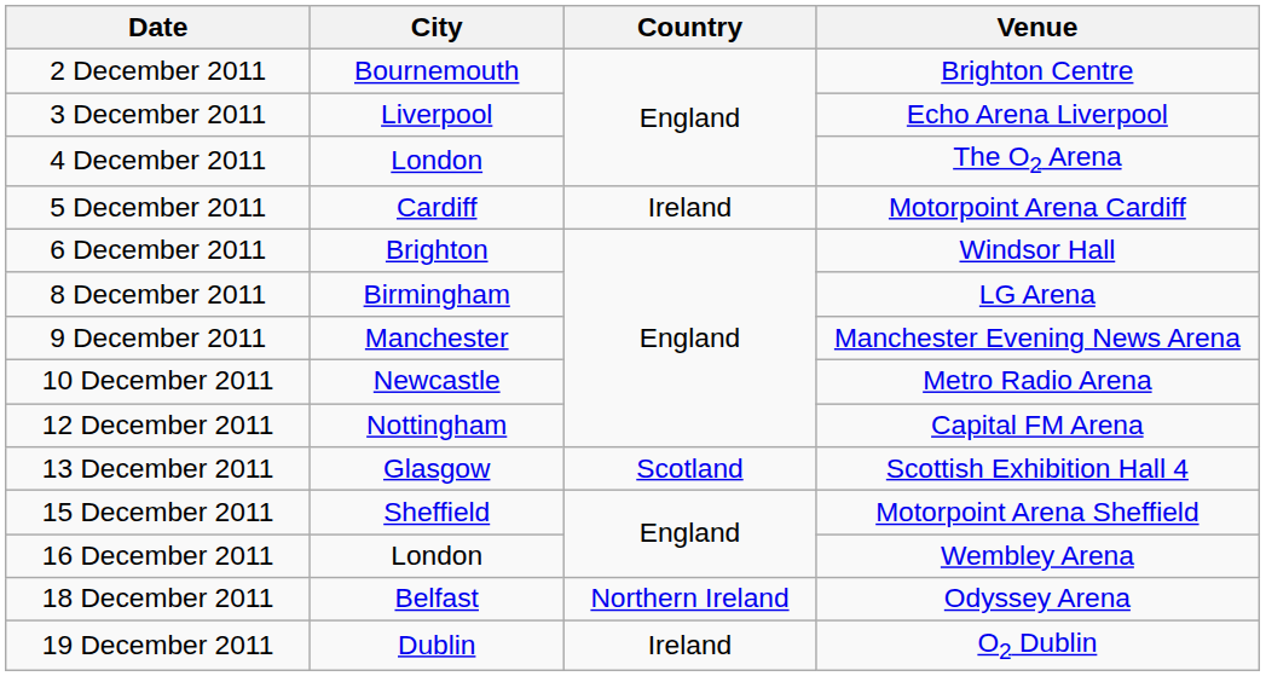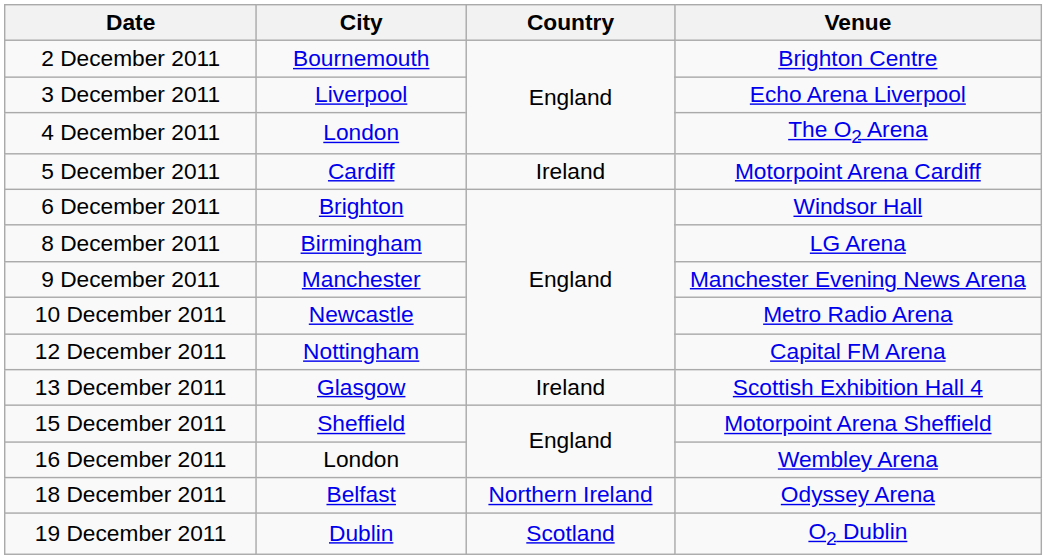 <table class="wikitable" style="text-align:center;">
 <tr>
 <th style="width:170px;">Date</th>
 <th style="width:140px;">City</th>
 <th style="width:140px;">Country</th>
 <th style="width:250px;">Venue</th>
 </tr>
 <tr>
 <td>2 December 2011</td>
 <td><a href='#'>Bournemouth</a></td>
 <td rowspan="3">England</td>
 <td><a href='#'>Brighton Centre</a></td>
 </tr>
 <tr>
 <td>3 December 2011</td>
 <td><a href='#'>Liverpool</a></td>
 <td><a href='#'>Echo Arena Liverpool</a></td>
 </tr>
 <tr>
 <td>4 December 2011</td>
 <td><a href='#'>London</a></td>
 <td><a href='#'>The O<sub>2</sub> Arena</a></td>
 </tr>
 <tr>
 <td>5 December 2011</td>
 <td><a href='#'>Cardiff</a></td>
 <td>Ireland</td>
 <td><a href='#'>Motorpoint Arena Cardiff</a></td>
 </tr>
 <tr>
 <td>6 December 2011</td>
 <td><a href='#'>Brighton</a></td>
 <td rowspan="5">England</td>
 <td><a href='#'>Windsor Hall</a></td>
 </tr>
 <tr>
 <td>8 December 2011</td>
 <td><a href='#'>Birmingham</a></td>
 <td><a href='#'>LG Arena</a></td>
 </tr>
 <tr>
 <td>9 December 2011</td>
 <td><a href='#'>Manchester</a></td>
 <td><a href='#'>Manchester Evening News Arena</a></td>
 </tr>
 <tr>
 <td>10 December 2011</td>
 <td><a href='#'>Newcastle</a></td>
 <td><a href='#'>Metro Radio Arena</a></td>
 </tr>
 <tr>
 <td>12 December 2011</td>
 <td><a href='#'>Nottingham</a></td>
 <td><a href='#'>Capital FM Arena</a></td>
 </tr>
 <tr>
 <td>13 December 2011</td>
 <td><a href='#'>Glasgow</a></td>
-<td><a href='#'>Scotland</a></td>
+<td>Ireland</td>
 <td><a href='#'>Scottish Exhibition Hall 4</a></td>
 </tr>
 <tr>
 <td>15 December 2011</td>
 <td><a href='#'>Sheffield</a></td>
 <td rowspan="2">England</td>
 <td><a href='#'>Motorpoint Arena Sheffield</a></td>
 </tr>
 <tr>
 <td>16 December 2011</td>
 <td>London</td>
 <td><a href='#'>Wembley Arena</a></td>
 </tr>
 <tr>
 <td>18 December 2011</td>
 <td><a href='#'>Belfast</a></td>
 <td><a href='#'>Northern Ireland</a></td>
 <td><a href='#'>Odyssey Arena</a></td>
 </tr>
 <tr>
 <td>19 December 2011</td>
 <td><a href='#'>Dublin</a></td>
-<td>Ireland</td>
+<td><a href='#'>Scotland</a></td>
 <td><a href='#'>O<sub>2</sub> Dublin</a></td>
 </tr>
 </table>
